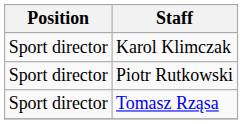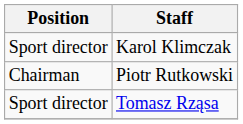 <table class="wikitable">
 <tr>
 <th>Position</th>
 <th>Staff</th>
 </tr>
 <tr>
 <td>Sport director</td>
 <td> Karol Klimczak</td>
 </tr>
 <tr>
-<td>Sport director</td>
+<td>Chairman</td>
 <td> Piotr Rutkowski</td>
 </tr>
 <tr>
 <td>Sport director</td>
 <td> <a href='#'>Tomasz Rząsa</a></td>
 </tr>
 <tr>
 </tr>
 </table>
